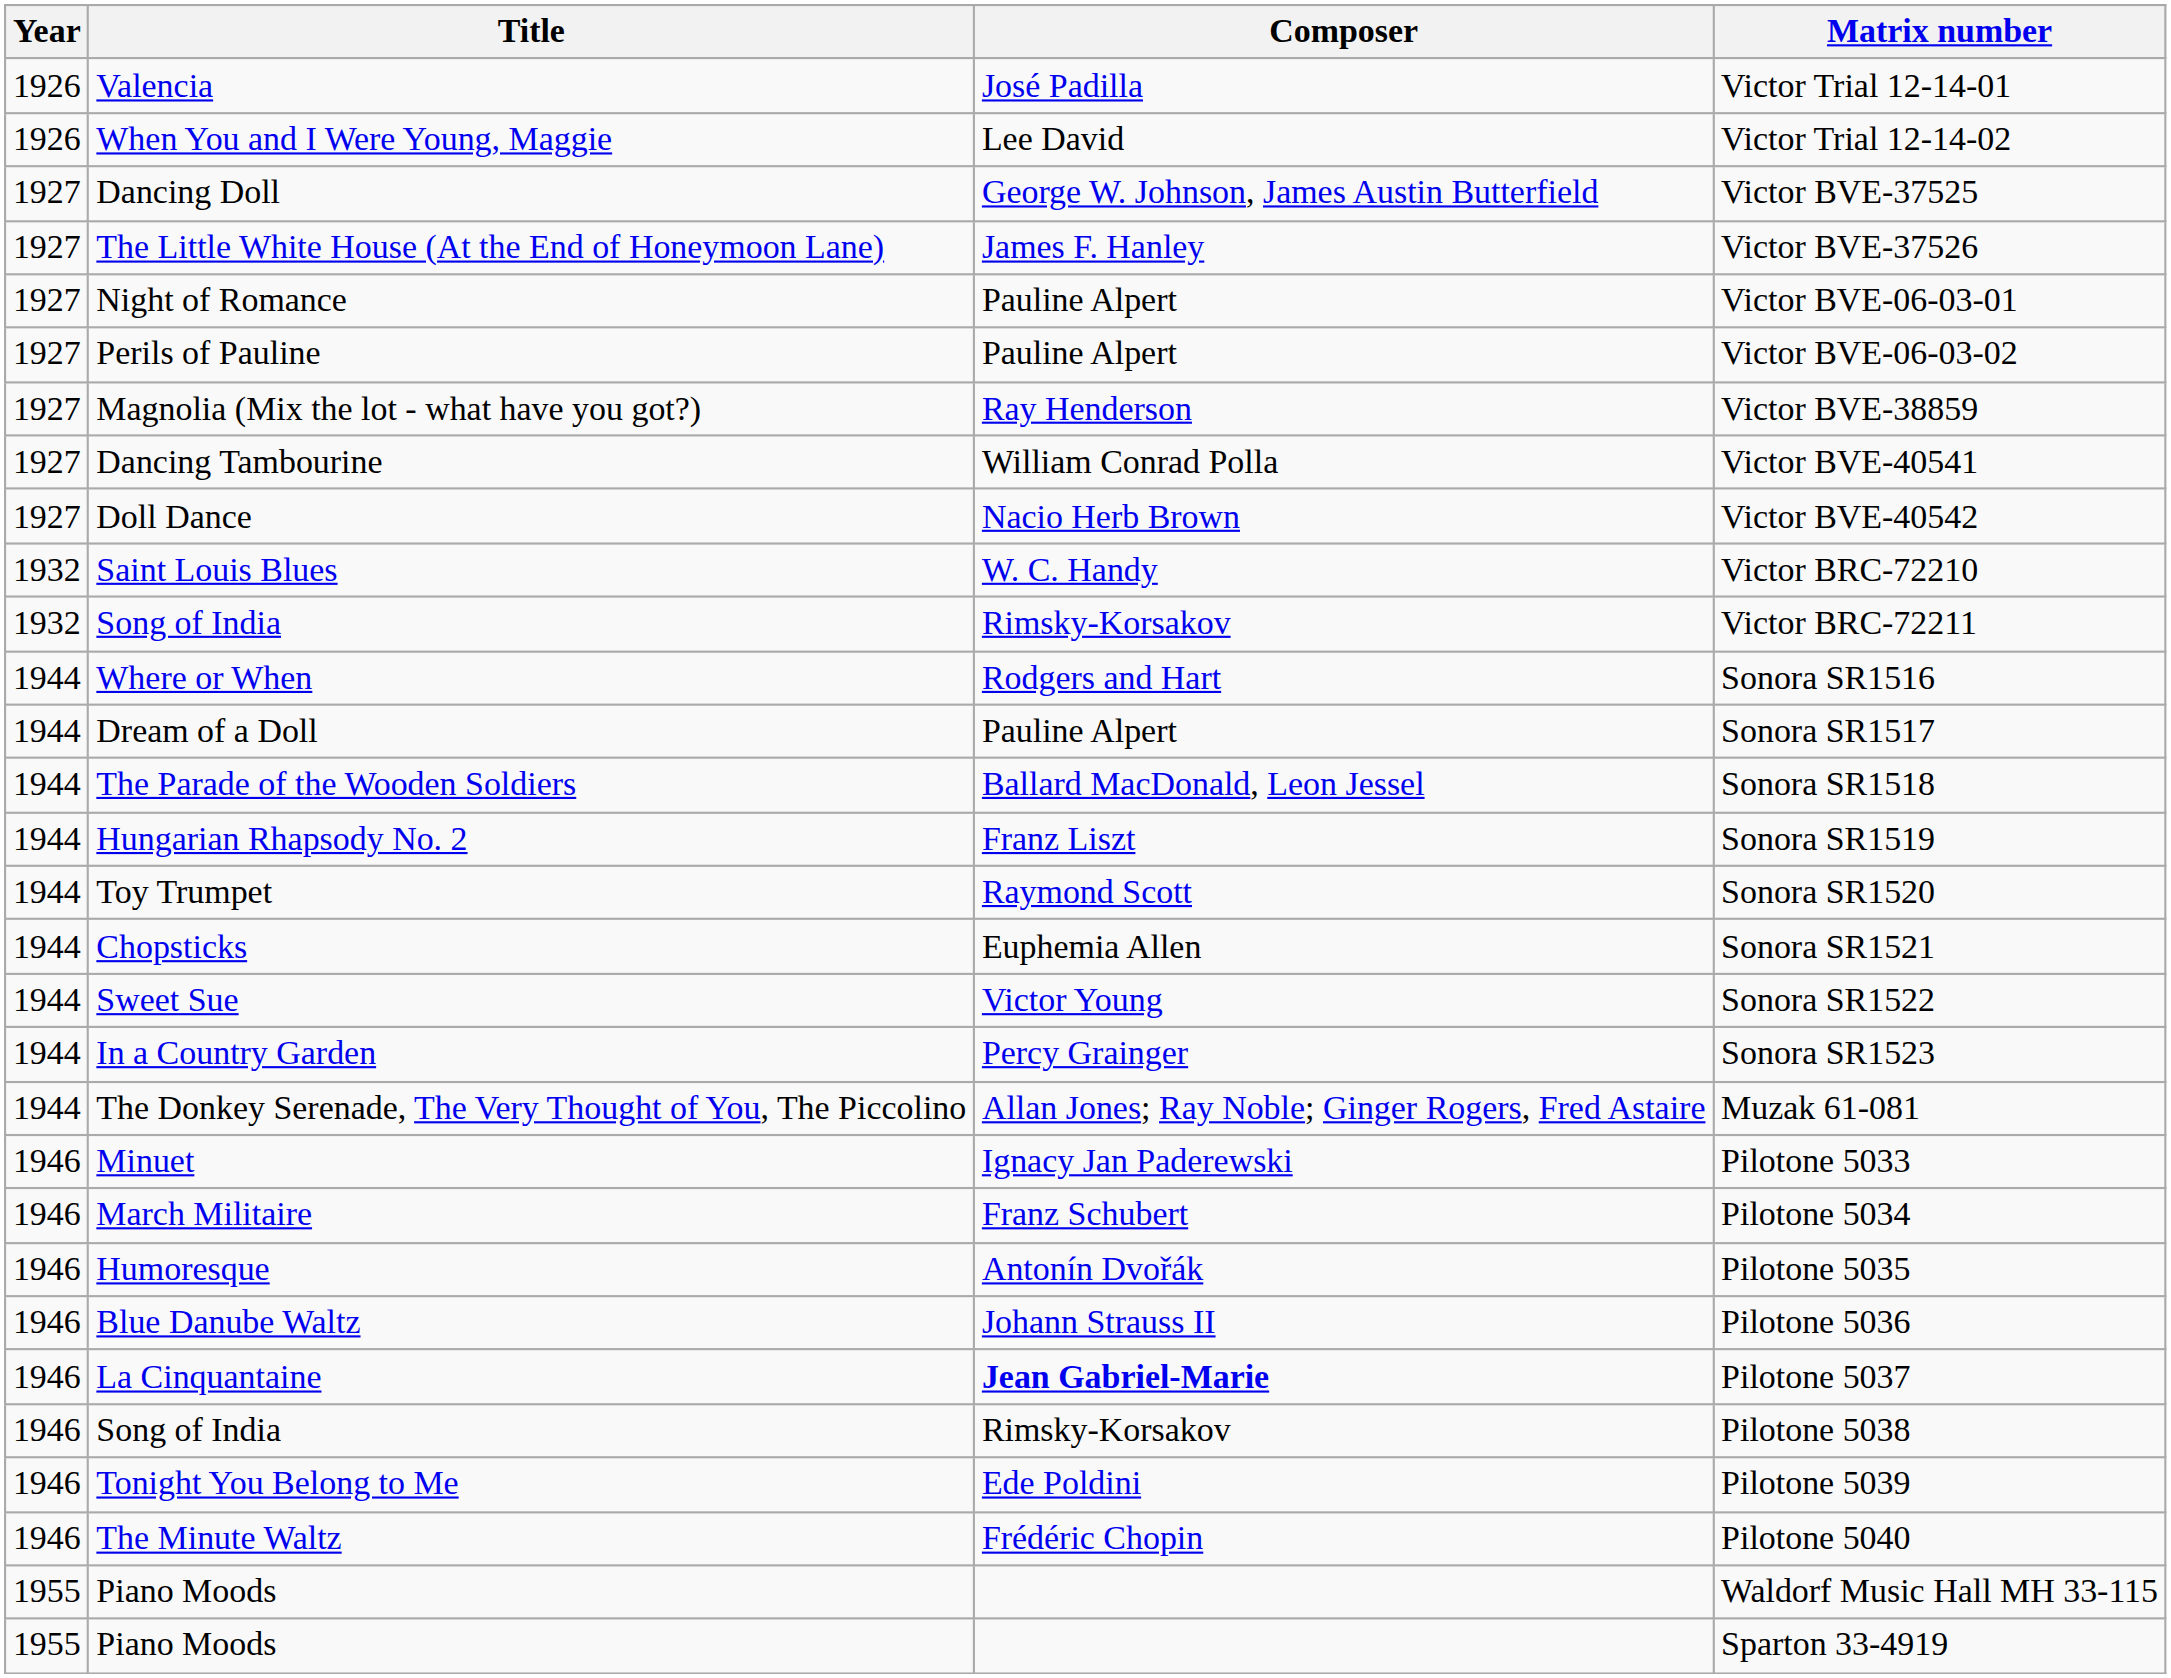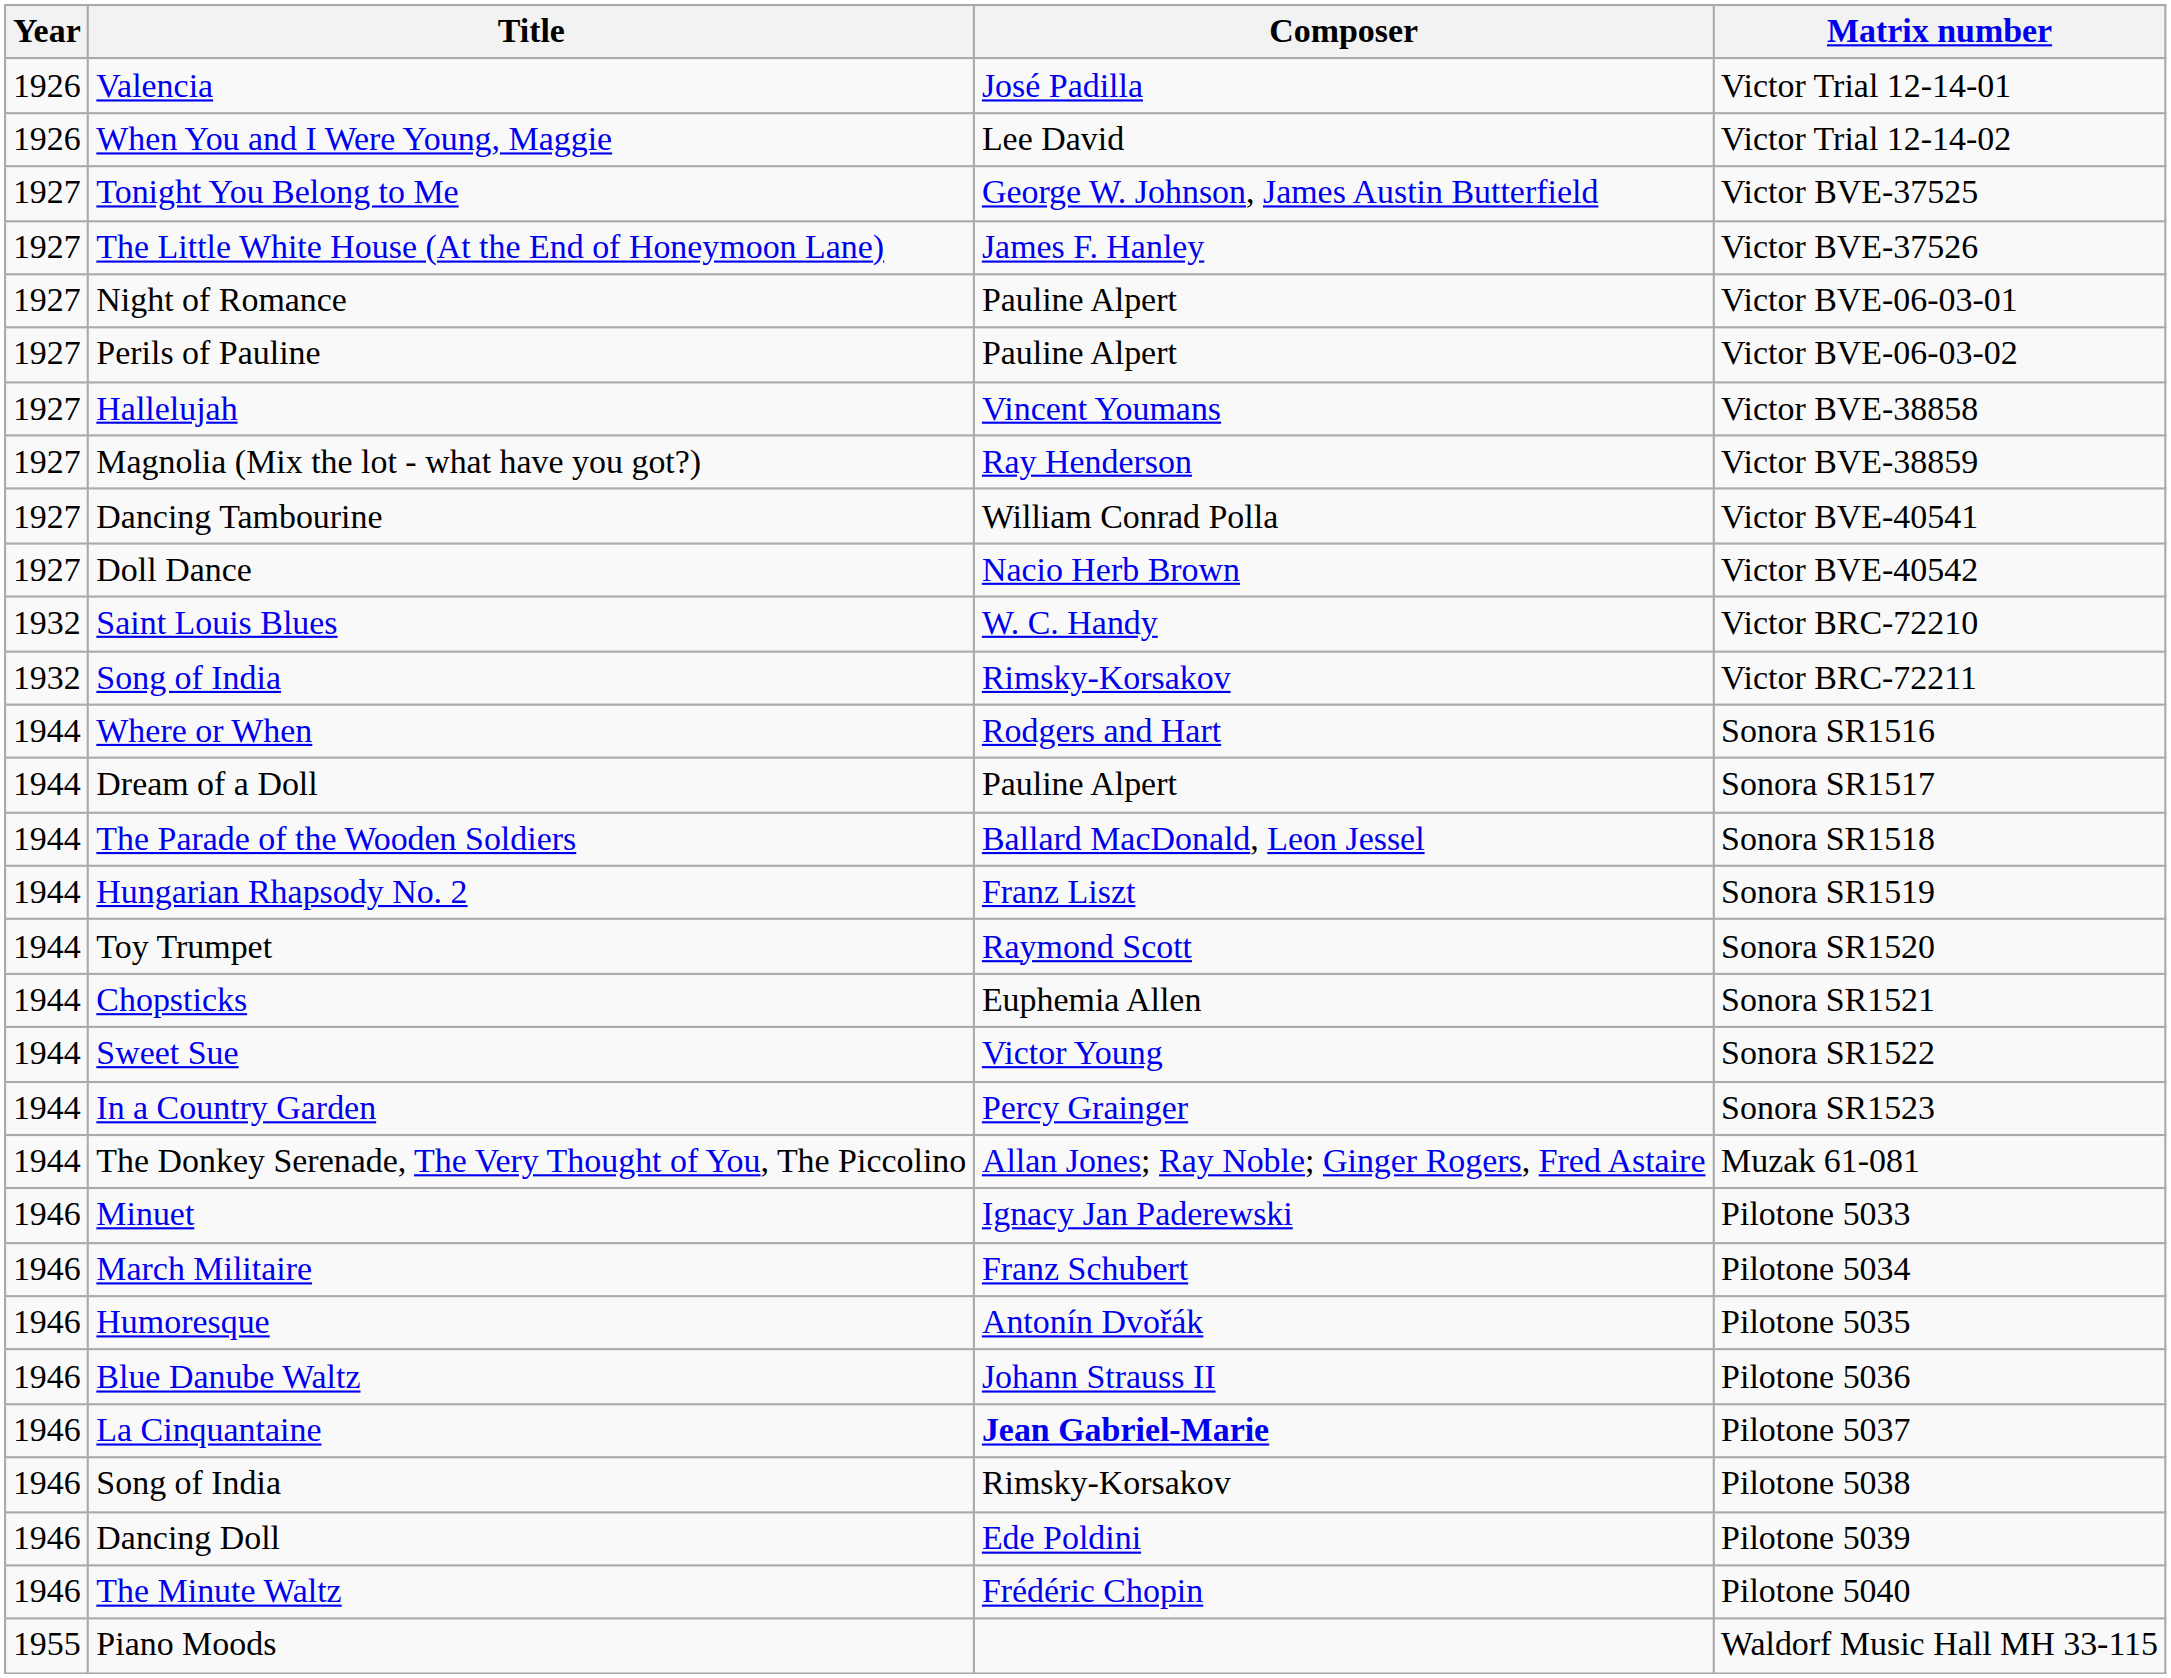 <table class="wikitable sortable mw-collapsible ">
 <tr>
 <th>Year</th>
 <th>Title</th>
 <th>Composer</th>
 <th><a href='#'>Matrix number</a></th>
 </tr>
 <tr>
 <td>1926</td>
 <td><a href='#'>Valencia</a></td>
 <td><a href='#'>José Padilla</a></td>
 <td>Victor Trial 12-14-01</td>
 </tr>
 <tr>
 <td>1926</td>
 <td><a href='#'>When You and I Were Young, Maggie</a></td>
 <td>Lee David</td>
 <td>Victor Trial 12-14-02</td>
 </tr>
 <tr>
 <td>1927</td>
-<td>Dancing Doll</td>
+<td><a href='#'>Tonight You Belong to Me</a></td>
 <td><a href='#'>George W. Johnson</a>, <a href='#'>James Austin Butterfield</a></td>
 <td>Victor BVE-37525</td>
 </tr>
 <tr>
 <td>1927</td>
 <td><a href='#'>The Little White House (At the End of Honeymoon Lane)</a></td>
 <td><a href='#'>James F. Hanley</a></td>
 <td>Victor BVE-37526</td>
 </tr>
 <tr>
 <td>1927</td>
 <td>Night of Romance</td>
 <td>Pauline Alpert</td>
 <td>Victor BVE-06-03-01</td>
 </tr>
 <tr>
 <td>1927</td>
 <td>Perils of Pauline</td>
 <td>Pauline Alpert</td>
 <td>Victor BVE-06-03-02</td>
+</tr>
+<tr>
+<td>1927</td>
+<td><a href='#'>Hallelujah</a></td>
+<td><a href='#'>Vincent Youmans</a></td>
+<td>Victor BVE-38858</td>
 </tr>
 <tr>
 <td>1927</td>
 <td>Magnolia (Mix the lot - what have you got?)</td>
 <td><a href='#'>Ray Henderson</a></td>
 <td>Victor BVE-38859</td>
 </tr>
 <tr>
 <td>1927</td>
 <td>Dancing Tambourine</td>
 <td>William Conrad Polla</td>
 <td>Victor BVE-40541</td>
 </tr>
 <tr>
 <td>1927</td>
 <td>Doll Dance</td>
 <td><a href='#'>Nacio Herb Brown</a></td>
 <td>Victor BVE-40542</td>
 </tr>
 <tr>
 <td>1932</td>
 <td><a href='#'>Saint Louis Blues</a></td>
 <td><a href='#'>W. C. Handy</a></td>
 <td>Victor BRC-72210</td>
 </tr>
 <tr>
 <td>1932</td>
 <td><a href='#'>Song of India</a></td>
 <td><a href='#'>Rimsky-Korsakov</a></td>
 <td>Victor BRC-72211</td>
 </tr>
 <tr>
 <td>1944</td>
 <td><a href='#'>Where or When</a></td>
 <td><a href='#'>Rodgers and Hart</a></td>
 <td>Sonora SR1516</td>
 </tr>
 <tr>
 <td>1944</td>
 <td>Dream of a Doll</td>
 <td>Pauline Alpert</td>
 <td>Sonora SR1517</td>
 </tr>
 <tr>
 <td>1944</td>
 <td><a href='#'>The Parade of the Wooden Soldiers</a></td>
 <td><a href='#'>Ballard MacDonald</a>, <a href='#'>Leon Jessel</a></td>
 <td>Sonora SR1518</td>
 </tr>
 <tr>
 <td>1944</td>
 <td><a href='#'>Hungarian Rhapsody No. 2</a></td>
 <td><a href='#'>Franz Liszt</a></td>
 <td>Sonora SR1519</td>
 </tr>
 <tr>
 <td>1944</td>
 <td>Toy Trumpet</td>
 <td><a href='#'>Raymond Scott</a></td>
 <td>Sonora SR1520</td>
 </tr>
 <tr>
 <td>1944</td>
 <td><a href='#'>Chopsticks</a></td>
 <td>Euphemia Allen</td>
 <td>Sonora SR1521</td>
 </tr>
 <tr>
 <td>1944</td>
 <td><a href='#'>Sweet Sue</a></td>
 <td><a href='#'>Victor Young</a></td>
 <td>Sonora SR1522</td>
 </tr>
 <tr>
 <td>1944</td>
 <td><a href='#'>In a Country Garden</a></td>
 <td><a href='#'>Percy Grainger</a></td>
 <td>Sonora SR1523</td>
 </tr>
 <tr>
 <td>1944</td>
 <td>The Donkey Serenade, <a href='#'>The Very Thought of You</a>, The Piccolino</td>
 <td><a href='#'>Allan Jones</a>; <a href='#'>Ray Noble</a>; <a href='#'>Ginger Rogers</a>, <a href='#'>Fred Astaire</a></td>
 <td>Muzak 61-081</td>
 </tr>
 <tr>
 <td>1946</td>
 <td><a href='#'>Minuet</a></td>
 <td><a href='#'>Ignacy Jan Paderewski</a></td>
 <td>Pilotone 5033</td>
 </tr>
 <tr>
 <td>1946</td>
 <td><a href='#'>March Militaire</a></td>
 <td><a href='#'>Franz Schubert</a></td>
 <td>Pilotone 5034</td>
 </tr>
 <tr>
 <td>1946</td>
 <td><a href='#'>Humoresque</a></td>
 <td><a href='#'>Antonín Dvořák</a></td>
 <td>Pilotone 5035</td>
 </tr>
 <tr>
 <td>1946</td>
 <td><a href='#'>Blue Danube Waltz</a></td>
 <td><a href='#'>Johann Strauss II</a></td>
 <td>Pilotone 5036</td>
 </tr>
 <tr>
 <td>1946</td>
 <td><a href='#'>La Cinquantaine</a></td>
 <td><strong><a href='#'>Jean Gabriel-Marie</a></strong></td>
 <td>Pilotone 5037</td>
 </tr>
 <tr>
 <td>1946</td>
 <td>Song of India</td>
 <td>Rimsky-Korsakov</td>
 <td>Pilotone 5038</td>
 </tr>
 <tr>
 <td>1946</td>
-<td><a href='#'>Tonight You Belong to Me</a></td>
+<td>Dancing Doll</td>
 <td><a href='#'>Ede Poldini</a></td>
 <td>Pilotone 5039</td>
 </tr>
 <tr>
 <td>1946</td>
 <td><a href='#'>The Minute Waltz</a></td>
 <td><a href='#'>Frédéric Chopin</a></td>
 <td>Pilotone 5040</td>
 </tr>
 <tr>
 <td>1955</td>
 <td>Piano Moods</td>
 <td></td>
 <td>Waldorf Music Hall MH 33-115</td>
 </tr>
-<tr>
-<td>1955</td>
-<td>Piano Moods</td>
-<td></td>
-<td>Sparton 33-4919</td>
-</tr>
 </table>
